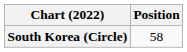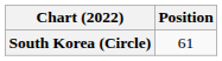 <table class="wikitable plainrowheaders" style="text-align:center">
 <tr>
 <th>Chart (2022)</th>
 <th>Position</th>
 </tr>
 <tr>
 <th scope="row">South Korea (Circle)</th>
-<td>58</td>
+<td>61</td>
 </tr>
 </table>
